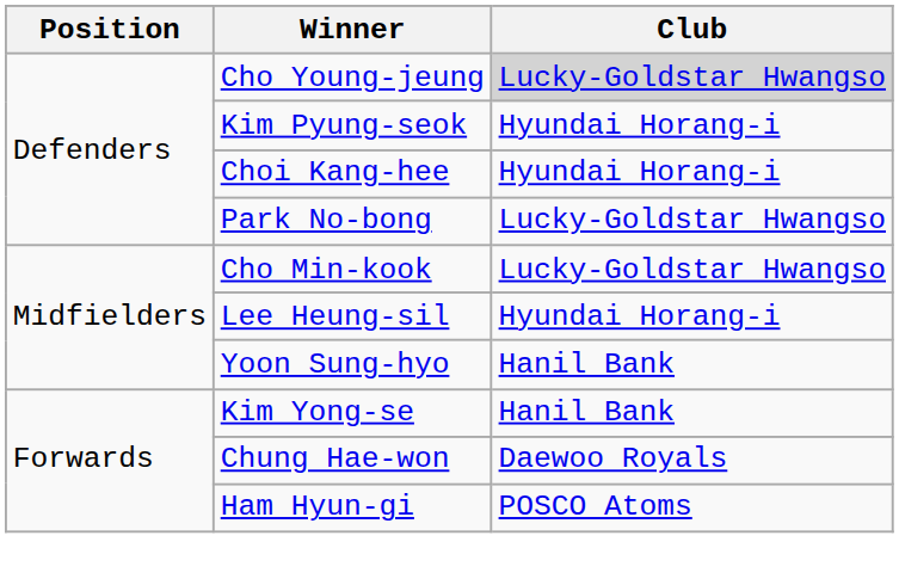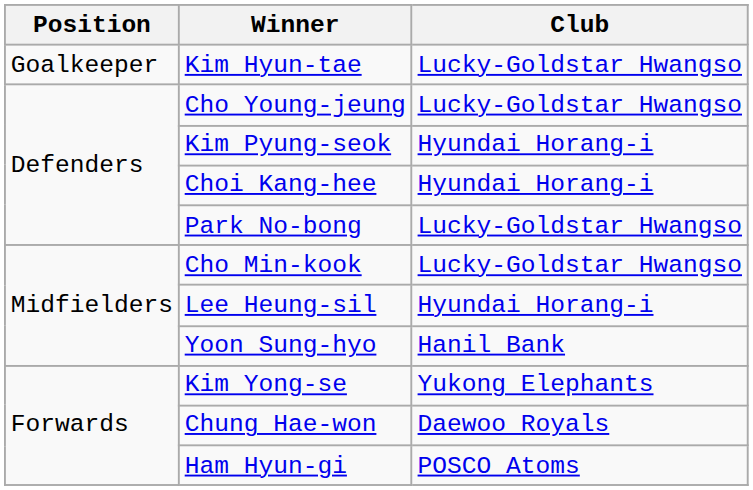 <table class="wikitable">
 <tr>
 <th>Position</th>
 <th>Winner</th>
 <th>Club</th>
 </tr>
 <tr>
+<td>Goalkeeper</td>
+<td> <a href='#'>Kim Hyun-tae</a></td>
+<td><a href='#'>Lucky-Goldstar Hwangso</a></td>
+</tr>
+<tr>
 <td rowspan="4">Defenders</td>
 <td> <a href='#'>Cho Young-jeung</a></td>
-<td style="background: lightgrey;"><a href='#'>Lucky-Goldstar Hwangso</a></td>
+<td><a href='#'>Lucky-Goldstar Hwangso</a></td>
 </tr>
 <tr>
 <td> <a href='#'>Kim Pyung-seok</a></td>
 <td><a href='#'>Hyundai Horang-i</a></td>
 </tr>
 <tr>
 <td> <a href='#'>Choi Kang-hee</a></td>
 <td><a href='#'>Hyundai Horang-i</a></td>
 </tr>
 <tr>
 <td> <a href='#'>Park No-bong</a></td>
 <td><a href='#'>Lucky-Goldstar Hwangso</a></td>
 </tr>
 <tr>
 <td rowspan="3">Midfielders</td>
 <td> <a href='#'>Cho Min-kook</a></td>
 <td><a href='#'>Lucky-Goldstar Hwangso</a></td>
 </tr>
 <tr>
 <td> <a href='#'>Lee Heung-sil</a></td>
 <td><a href='#'>Hyundai Horang-i</a></td>
 </tr>
 <tr>
 <td> <a href='#'>Yoon Sung-hyo</a></td>
 <td><a href='#'>Hanil Bank</a></td>
 </tr>
 <tr>
 <td rowspan="3">Forwards</td>
 <td> <a href='#'>Kim Yong-se</a></td>
-<td><a href='#'>Hanil Bank</a></td>
+<td><a href='#'>Yukong Elephants</a></td>
 </tr>
 <tr>
 <td> <a href='#'>Chung Hae-won</a></td>
 <td><a href='#'>Daewoo Royals</a></td>
 </tr>
 <tr>
 <td> <a href='#'>Ham Hyun-gi</a></td>
 <td><a href='#'>POSCO Atoms</a></td>
 </tr>
 </table>
